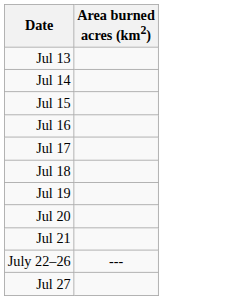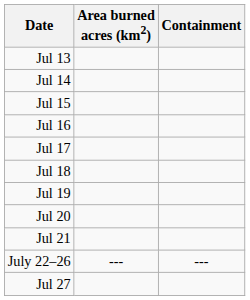 <table class="wikitable" style="text-align: right;">
 <tr>
 <th>Date</th>
 <th>Area burned<br>acres (km<sup>2</sup>)</th>
+<th>Containment</th>
 </tr>
 <tr>
 <td>Jul 13</td>
 <td></td>
+<td style="text-align: left;"></td>
 </tr>
 <tr>
 <td>Jul 14</td>
 <td></td>
+<td style="text-align: left;"></td>
 </tr>
 <tr>
 <td>Jul 15</td>
 <td></td>
+<td style="text-align: left;"></td>
 </tr>
 <tr>
 <td>Jul 16</td>
 <td></td>
+<td style="text-align: left;"></td>
 </tr>
 <tr>
 <td>Jul 17</td>
 <td></td>
+<td style="text-align: left;"></td>
 </tr>
 <tr>
 <td>Jul 18</td>
 <td></td>
+<td style="text-align: left;"></td>
 </tr>
 <tr>
 <td>Jul 19</td>
 <td></td>
+<td style="text-align: left;"></td>
 </tr>
 <tr>
 <td>Jul 20</td>
 <td></td>
+<td style="text-align: left;"></td>
 </tr>
 <tr>
 <td>Jul 21</td>
 <td></td>
+<td style="text-align: left;"></td>
 </tr>
 <tr>
 <td style="text-align: center;">July 22–26</td>
+<td style="text-align: center;">---</td>
 <td style="text-align: center;">---</td>
 </tr>
 <tr>
 <td>Jul 27</td>
 <td></td>
+<td style="text-align: left;"></td>
 </tr>
 </table>
